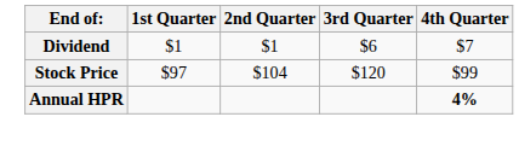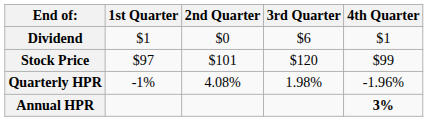 <table class="wikitable" style="text-align:center" align="right">
 <tr>
 <th>End of:</th>
 <th>1st Quarter</th>
 <th>2nd Quarter</th>
 <th>3rd Quarter</th>
 <th>4th Quarter</th>
 </tr>
 <tr>
 <th>Dividend</th>
 <td>$1</td>
+<td>$0</td>
+<td>$6</td>
 <td>$1</td>
-<td>$6</td>
-<td>$7</td>
 </tr>
 <tr>
 <th>Stock Price</th>
 <td>$97</td>
-<td>$104</td>
+<td>$101</td>
 <td>$120</td>
 <td>$99</td>
+</tr>
+<tr>
+<th>Quarterly HPR</th>
+<td>-1%</td>
+<td>4.08%</td>
+<td>1.98%</td>
+<td>-1.96%</td>
 </tr>
 <tr>
 <th>Annual HPR</th>
 <td></td>
 <td></td>
 <td></td>
-<td><strong>4%</strong></td>
+<td><strong>3%</strong></td>
 </tr>
 </table>
